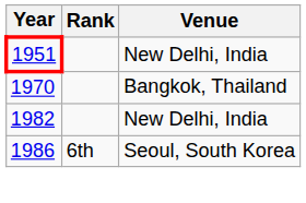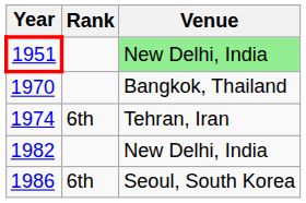 <table class="wikitable">
 <tr>
 <th>Year</th>
 <th>Rank</th>
 <th>Venue</th>
 </tr>
 <tr>
 <td style="border: 3px solid red"><a href='#'>1951</a></td>
 <td></td>
-<td>New Delhi, India</td>
+<td style="background: lightgreen;">New Delhi, India</td>
 </tr>
 <tr>
 <td><a href='#'>1970</a></td>
 <td></td>
 <td>Bangkok, Thailand</td>
+</tr>
+<tr>
+<td><a href='#'>1974</a></td>
+<td>6th</td>
+<td>Tehran, Iran</td>
 </tr>
 <tr>
 <td><a href='#'>1982</a></td>
 <td></td>
 <td>New Delhi, India</td>
 </tr>
 <tr>
 <td><a href='#'>1986</a></td>
 <td>6th</td>
 <td>Seoul, South Korea</td>
 </tr>
 </table>
